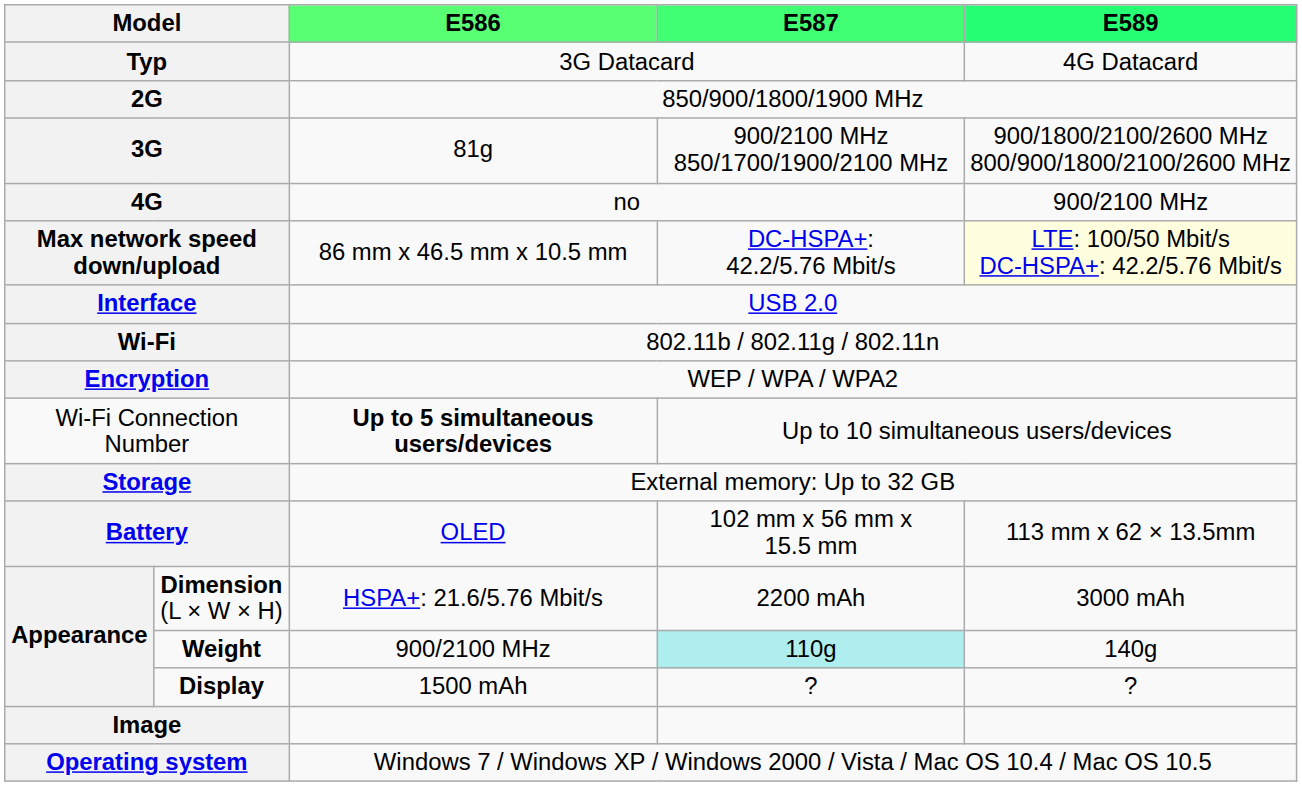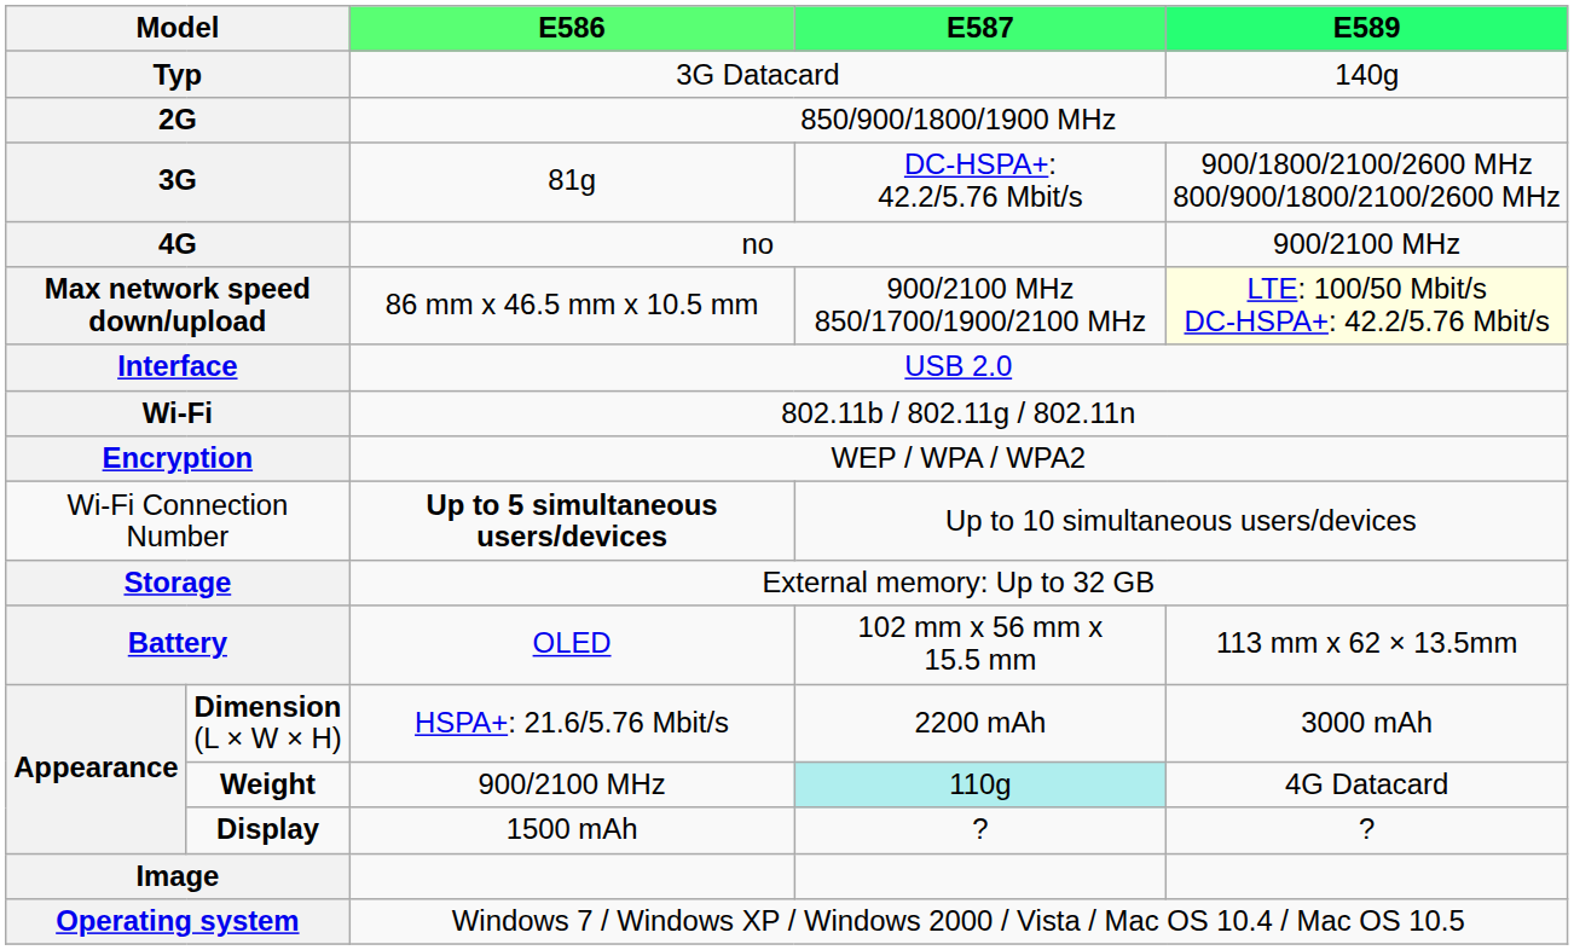 <table class="wikitable" style="text-align:center">
 <tr>
 <th colspan="2" style="background:#silver">Model</th>
 <th style="background:rgb(35%,100%,45%);">E586</th>
 <th style="background:rgb(25%,100%,45%);">E587</th>
 <th style="background:rgb(15%,100%,45%);">E589</th>
 </tr>
 <tr>
 <th colspan="2" >Typ</th>
 <td colspan=2>3G Datacard</td>
-<td>4G Datacard</td>
+<td>140g</td>
 </tr>
 <tr>
 <th colspan="2" >2G</th>
 <td colspan=3>850/900/1800/1900 MHz</td>
 </tr>
 <tr>
 <th colspan="2" >3G</th>
 <td>81g</td>
-<td>900/2100 MHz<br> 850/1700/1900/2100 MHz</td>
+<td><a href='#'>DC-HSPA+</a>: 42.2/5.76 Mbit/s</td>
 <td>900/1800/2100/2600 MHz<br>800/900/1800/2100/2600 MHz</td>
 </tr>
 <tr>
 <th colspan="2" >4G</th>
 <td colspan="2">no</td>
 <td>900/2100 MHz</td>
 </tr>
 <tr>
 <th colspan="2" >Max network speed<br>down/upload</th>
 <td>86 mm x 46.5 mm x 10.5 mm</td>
-<td><a href='#'>DC-HSPA+</a>: 42.2/5.76 Mbit/s</td>
+<td>900/2100 MHz<br> 850/1700/1900/2100 MHz</td>
 <td style="background: lightyellow; text-align: center;"><a href='#'>LTE</a>: 100/50 Mbit/s<br><a href='#'>DC-HSPA+</a>: 42.2/5.76 Mbit/s</td>
 </tr>
 <tr>
 <th colspan="2" ><a href='#'>Interface</a></th>
 <td colspan=3><a href='#'>USB 2.0</a></td>
 </tr>
 <tr>
 <th colspan="2" >Wi-Fi</th>
 <td colspan=3>802.11b / 802.11g / 802.11n</td>
 </tr>
 <tr>
 <th colspan="2" ><a href='#'>Encryption</a></th>
 <td colspan=3>WEP / WPA / WPA2</td>
 </tr>
 <tr>
 <td colspan="2" >Wi-Fi Connection Number</td>
 <td><strong>Up to 5 simultaneous users/devices</strong></td>
 <td colspan=2>Up to 10 simultaneous users/devices</td>
 </tr>
 <tr>
 <th colspan="2" ><a href='#'>Storage</a></th>
 <td colspan=3>External memory: Up to 32 GB</td>
 </tr>
 <tr>
 <th colspan="2" ><a href='#'>Battery</a></th>
 <td><a href='#'>OLED</a></td>
 <td>102 mm x 56 mm x 15.5 mm</td>
 <td>113 mm x 62 × 13.5mm</td>
 </tr>
 <tr>
 <th rowspan="3" >Appearance</th>
 <td><strong>Dimension</strong><br>(L × W × H)</td>
 <td><a href='#'>HSPA+</a>: 21.6/5.76 Mbit/s</td>
 <td>2200 mAh</td>
 <td>3000 mAh</td>
 </tr>
 <tr>
 <td><strong>Weight</strong></td>
 <td>900/2100 MHz</td>
 <td style="background: paleturquoise;">110g</td>
-<td>140g</td>
+<td>4G Datacard</td>
 </tr>
 <tr>
 <td><strong>Display</strong></td>
 <td>1500 mAh</td>
 <td>?</td>
 <td>?</td>
 </tr>
 <tr>
 <th colspan="2" >Image</th>
 <td></td>
 <td></td>
 <td></td>
 </tr>
 <tr>
 <th colspan="2" ><a href='#'>Operating system</a></th>
 <td colspan=3>Windows 7 / Windows XP / Windows 2000 / Vista / Mac OS 10.4 / Mac OS 10.5</td>
 </tr>
 </table>
